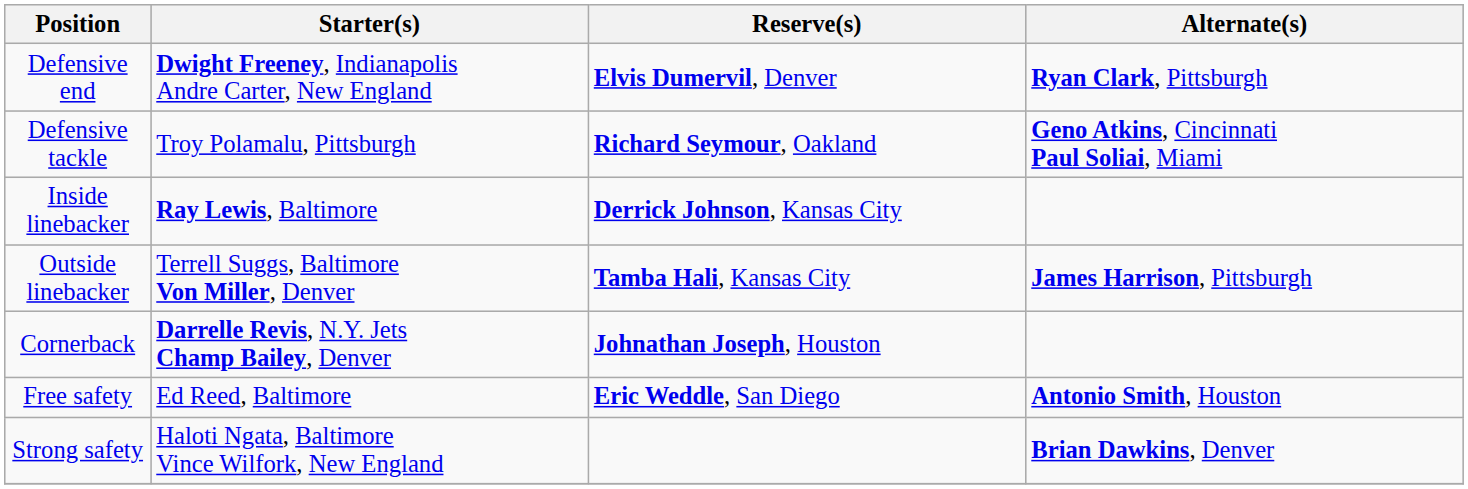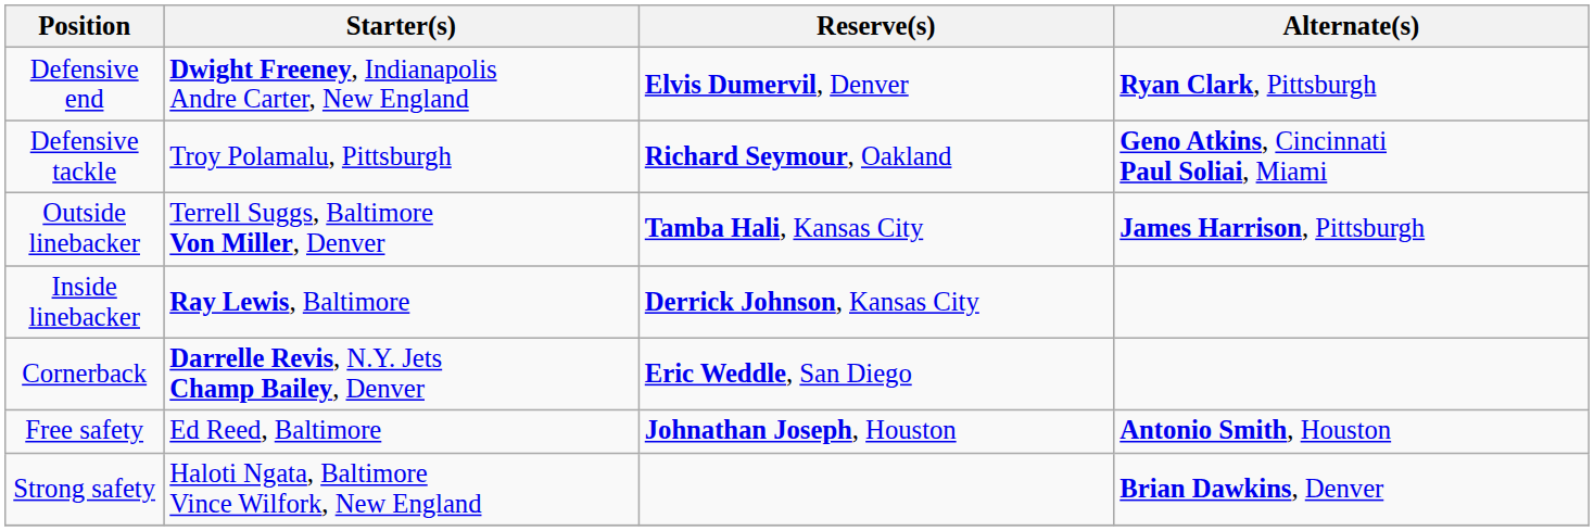 <table class="wikitable" width=75%>
 <tr>
 <th width=10%>Position</th>
 <th width=30%>Starter(s)</th>
 <th width=30%>Reserve(s)</th>
 <th width=30%>Alternate(s)</th>
 </tr>
 <tr>
 <td align=center><a href='#'>Defensive end</a></td>
 <td> <strong><a href='#'>Dwight Freeney</a></strong>, <a href='#'>Indianapolis</a><br> <a href='#'>Andre Carter</a>, <a href='#'>New England</a><strong></strong></td>
 <td> <strong><a href='#'>Elvis Dumervil</a></strong>, <a href='#'>Denver</a><strong></strong></td>
 <td> <strong><a href='#'>Ryan Clark</a></strong>, <a href='#'>Pittsburgh</a><strong></strong></td>
 </tr>
 <tr>
 <td align=center><a href='#'>Defensive tackle</a></td>
 <td> <a href='#'>Troy Polamalu</a>, <a href='#'>Pittsburgh</a><strong></strong></td>
 <td> <strong><a href='#'>Richard Seymour</a></strong>, <a href='#'>Oakland</a></td>
 <td> <strong><a href='#'>Geno Atkins</a></strong>, <a href='#'>Cincinnati</a><strong></strong><br> <strong><a href='#'>Paul Soliai</a></strong>, <a href='#'>Miami</a><strong></strong></td>
 </tr>
 <tr>
+<td align=center><a href='#'>Outside linebacker</a></td>
+<td> <a href='#'>Terrell Suggs</a>, <a href='#'>Baltimore</a><strong></strong><br> <strong><a href='#'>Von Miller</a></strong>, <a href='#'>Denver</a></td>
+<td> <strong><a href='#'>Tamba Hali</a></strong>, <a href='#'>Kansas City</a></td>
+<td> <strong><a href='#'>James Harrison</a></strong>, <a href='#'>Pittsburgh</a><strong></strong></td>
+</tr>
+<tr>
 <td align=center><a href='#'>Inside linebacker</a></td>
 <td> <strong><a href='#'>Ray Lewis</a></strong>, <a href='#'>Baltimore</a></td>
 <td> <strong><a href='#'>Derrick Johnson</a></strong>, <a href='#'>Kansas City</a></td>
 <td></td>
 </tr>
 <tr>
-<td align=center><a href='#'>Outside linebacker</a></td>
-<td> <a href='#'>Terrell Suggs</a>, <a href='#'>Baltimore</a><strong></strong><br> <strong><a href='#'>Von Miller</a></strong>, <a href='#'>Denver</a></td>
-<td> <strong><a href='#'>Tamba Hali</a></strong>, <a href='#'>Kansas City</a></td>
-<td> <strong><a href='#'>James Harrison</a></strong>, <a href='#'>Pittsburgh</a><strong></strong></td>
-</tr>
-<tr>
 <td align=center><a href='#'>Cornerback</a></td>
 <td> <strong><a href='#'>Darrelle Revis</a></strong>, <a href='#'>N.Y. Jets</a><br> <strong><a href='#'>Champ Bailey</a></strong>, <a href='#'>Denver</a></td>
-<td> <strong><a href='#'>Johnathan Joseph</a></strong>, <a href='#'>Houston</a></td>
+<td> <strong><a href='#'>Eric Weddle</a></strong>, <a href='#'>San Diego</a></td>
 <td></td>
 </tr>
 <tr>
 <td align=center><a href='#'>Free safety</a></td>
 <td> <a href='#'>Ed Reed</a>, <a href='#'>Baltimore</a><strong></strong></td>
-<td> <strong><a href='#'>Eric Weddle</a></strong>, <a href='#'>San Diego</a></td>
+<td> <strong><a href='#'>Johnathan Joseph</a></strong>, <a href='#'>Houston</a></td>
 <td> <strong><a href='#'>Antonio Smith</a></strong>, <a href='#'>Houston</a><strong></strong></td>
 </tr>
 <tr>
 <td align=center><a href='#'>Strong safety</a></td>
 <td> <a href='#'>Haloti Ngata</a>, <a href='#'>Baltimore</a><strong></strong><br> <a href='#'>Vince Wilfork</a>, <a href='#'>New England</a></td>
 <td></td>
 <td> <strong><a href='#'>Brian Dawkins</a></strong>, <a href='#'>Denver</a><strong></strong></td>
 </tr>
 <tr>
 </tr>
 </table>
